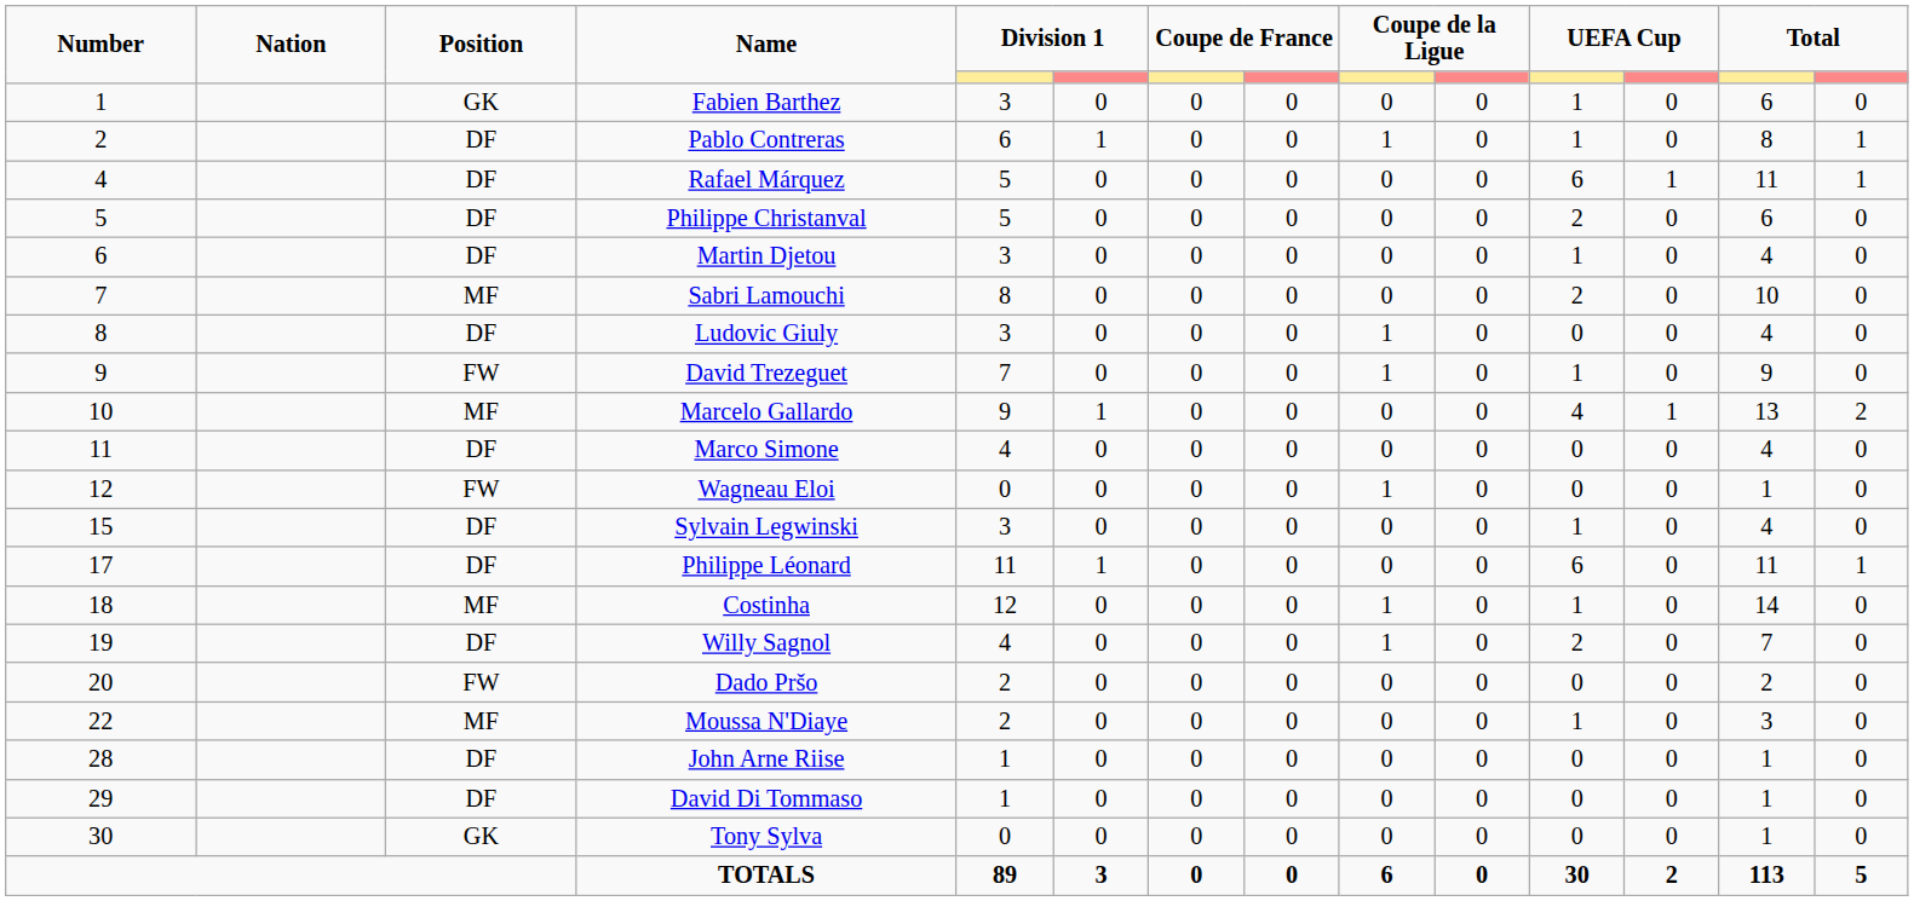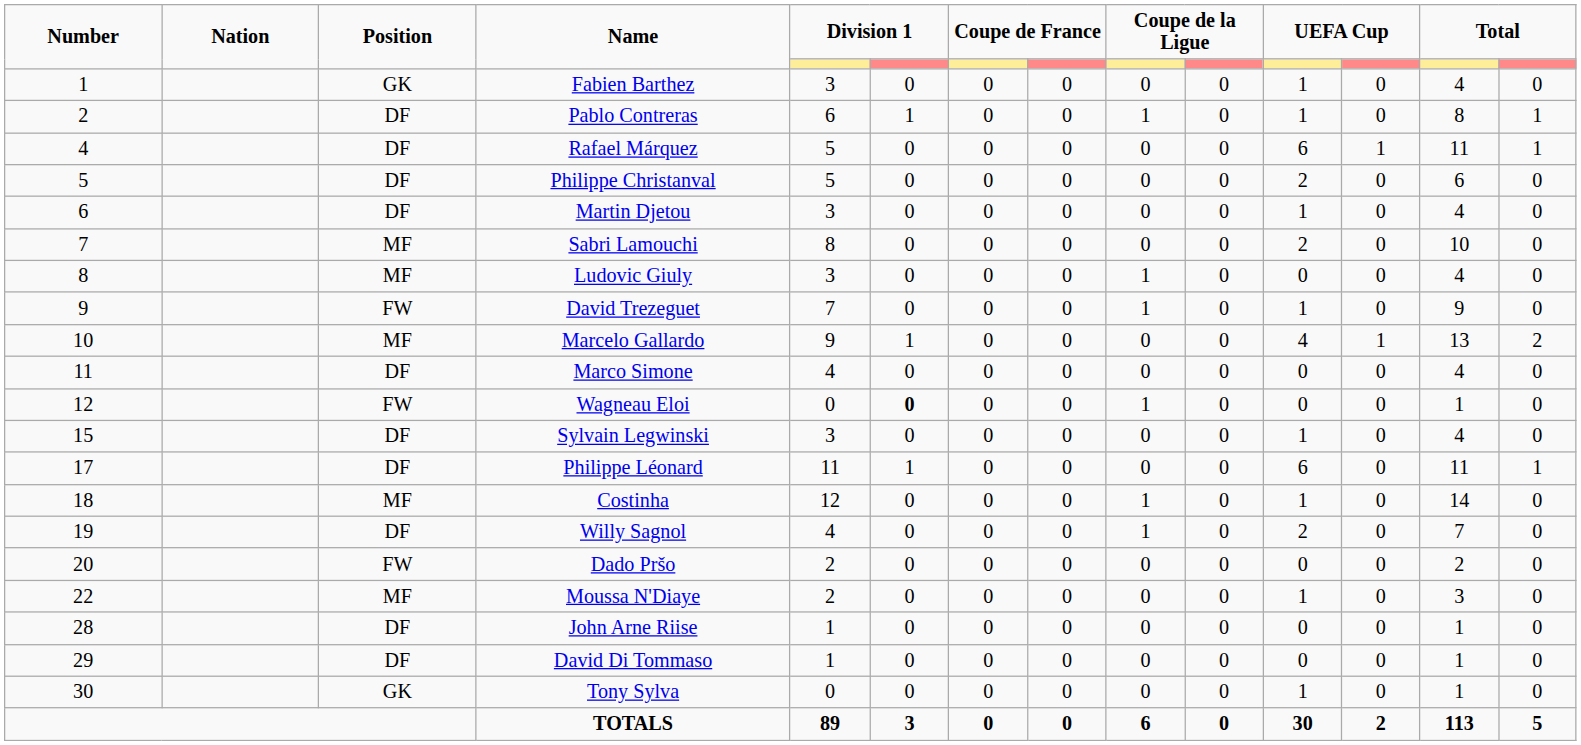 <table class="wikitable" style="font-size: 100%; text-align: center;">
 <tr>
 <td rowspan="2" width="10%" align="center"><strong>Number</strong></td>
 <td rowspan="2" width="10%" align="center"><strong>Nation</strong></td>
 <td rowspan="2" width="10%" align="center"><strong>Position</strong></td>
 <td rowspan="2" width="20%" align="center"><strong>Name</strong></td>
 <td colspan="2" align="center"><strong>Division 1</strong></td>
 <td colspan="2" align="center"><strong>Coupe de France</strong></td>
 <td colspan="2" align="center"><strong>Coupe de la Ligue</strong></td>
 <td colspan="2" align="center"><strong>UEFA Cup</strong></td>
 <td colspan="2" align="center"><strong>Total</strong></td>
 </tr>
 <tr>
 <th width=60 style="background: #FFEE99"></th>
 <th width=60 style="background: #FF8888"></th>
 <th width=60 style="background: #FFEE99"></th>
 <th width=60 style="background: #FF8888"></th>
 <th width=60 style="background: #FFEE99"></th>
 <th width=60 style="background: #FF8888"></th>
 <th width=60 style="background: #FFEE99"></th>
 <th width=60 style="background: #FF8888"></th>
 <th width=60 style="background: #FFEE99"></th>
 <th width=60 style="background: #FF8888"></th>
 </tr>
 <tr>
 <td>1</td>
 <td></td>
 <td>GK</td>
 <td><a href='#'>Fabien Barthez</a></td>
 <td>3</td>
 <td>0</td>
 <td>0</td>
 <td>0</td>
 <td>0</td>
 <td>0</td>
 <td>1</td>
 <td>0</td>
-<td>6</td>
+<td>4</td>
 <td>0</td>
 </tr>
 <tr>
 <td>2</td>
 <td></td>
 <td>DF</td>
 <td><a href='#'>Pablo Contreras</a></td>
 <td>6</td>
 <td>1</td>
 <td>0</td>
 <td>0</td>
 <td>1</td>
 <td>0</td>
 <td>1</td>
 <td>0</td>
 <td>8</td>
 <td>1</td>
 </tr>
 <tr>
 <td>4</td>
 <td></td>
 <td>DF</td>
 <td><a href='#'>Rafael Márquez</a></td>
 <td>5</td>
 <td>0</td>
 <td>0</td>
 <td>0</td>
 <td>0</td>
 <td>0</td>
 <td>6</td>
 <td>1</td>
 <td>11</td>
 <td>1</td>
 </tr>
 <tr>
 <td>5</td>
 <td></td>
 <td>DF</td>
 <td><a href='#'>Philippe Christanval</a></td>
 <td>5</td>
 <td>0</td>
 <td>0</td>
 <td>0</td>
 <td>0</td>
 <td>0</td>
 <td>2</td>
 <td>0</td>
 <td>6</td>
 <td>0</td>
 </tr>
 <tr>
 <td>6</td>
 <td></td>
 <td>DF</td>
 <td><a href='#'>Martin Djetou</a></td>
 <td>3</td>
 <td>0</td>
 <td>0</td>
 <td>0</td>
 <td>0</td>
 <td>0</td>
 <td>1</td>
 <td>0</td>
 <td>4</td>
 <td>0</td>
 </tr>
 <tr>
 <td>7</td>
 <td></td>
 <td>MF</td>
 <td><a href='#'>Sabri Lamouchi</a></td>
 <td>8</td>
 <td>0</td>
 <td>0</td>
 <td>0</td>
 <td>0</td>
 <td>0</td>
 <td>2</td>
 <td>0</td>
 <td>10</td>
 <td>0</td>
 </tr>
 <tr>
 <td>8</td>
 <td></td>
-<td>DF</td>
+<td>MF</td>
 <td><a href='#'>Ludovic Giuly</a></td>
 <td>3</td>
 <td>0</td>
 <td>0</td>
 <td>0</td>
 <td>1</td>
 <td>0</td>
 <td>0</td>
 <td>0</td>
 <td>4</td>
 <td>0</td>
 </tr>
 <tr>
 <td>9</td>
 <td></td>
 <td>FW</td>
 <td><a href='#'>David Trezeguet</a></td>
 <td>7</td>
 <td>0</td>
 <td>0</td>
 <td>0</td>
 <td>1</td>
 <td>0</td>
 <td>1</td>
 <td>0</td>
 <td>9</td>
 <td>0</td>
 </tr>
 <tr>
 <td>10</td>
 <td></td>
 <td>MF</td>
 <td><a href='#'>Marcelo Gallardo</a></td>
 <td>9</td>
 <td>1</td>
 <td>0</td>
 <td>0</td>
 <td>0</td>
 <td>0</td>
 <td>4</td>
 <td>1</td>
 <td>13</td>
 <td>2</td>
 </tr>
 <tr>
 <td>11</td>
 <td></td>
 <td>DF</td>
 <td><a href='#'>Marco Simone</a></td>
 <td>4</td>
 <td>0</td>
 <td>0</td>
 <td>0</td>
 <td>0</td>
 <td>0</td>
 <td>0</td>
 <td>0</td>
 <td>4</td>
 <td>0</td>
 </tr>
 <tr>
 <td>12</td>
 <td></td>
 <td>FW</td>
 <td><a href='#'>Wagneau Eloi</a></td>
 <td>0</td>
-<td>0</td>
+<td><strong>0</strong></td>
 <td>0</td>
 <td>0</td>
 <td>1</td>
 <td>0</td>
 <td>0</td>
 <td>0</td>
 <td>1</td>
 <td>0</td>
 </tr>
 <tr>
 <td>15</td>
 <td></td>
 <td>DF</td>
 <td><a href='#'>Sylvain Legwinski</a></td>
 <td>3</td>
 <td>0</td>
 <td>0</td>
 <td>0</td>
 <td>0</td>
 <td>0</td>
 <td>1</td>
 <td>0</td>
 <td>4</td>
 <td>0</td>
 </tr>
 <tr>
 <td>17</td>
 <td></td>
 <td>DF</td>
 <td><a href='#'>Philippe Léonard</a></td>
 <td>11</td>
 <td>1</td>
 <td>0</td>
 <td>0</td>
 <td>0</td>
 <td>0</td>
 <td>6</td>
 <td>0</td>
 <td>11</td>
 <td>1</td>
 </tr>
 <tr>
 <td>18</td>
 <td></td>
 <td>MF</td>
 <td><a href='#'>Costinha</a></td>
 <td>12</td>
 <td>0</td>
 <td>0</td>
 <td>0</td>
 <td>1</td>
 <td>0</td>
 <td>1</td>
 <td>0</td>
 <td>14</td>
 <td>0</td>
 </tr>
 <tr>
 <td>19</td>
 <td></td>
 <td>DF</td>
 <td><a href='#'>Willy Sagnol</a></td>
 <td>4</td>
 <td>0</td>
 <td>0</td>
 <td>0</td>
 <td>1</td>
 <td>0</td>
 <td>2</td>
 <td>0</td>
 <td>7</td>
 <td>0</td>
 </tr>
 <tr>
 <td>20</td>
 <td></td>
 <td>FW</td>
 <td><a href='#'>Dado Pršo</a></td>
 <td>2</td>
 <td>0</td>
 <td>0</td>
 <td>0</td>
 <td>0</td>
 <td>0</td>
 <td>0</td>
 <td>0</td>
 <td>2</td>
 <td>0</td>
 </tr>
 <tr>
 <td>22</td>
 <td></td>
 <td>MF</td>
 <td><a href='#'>Moussa N'Diaye</a></td>
 <td>2</td>
 <td>0</td>
 <td>0</td>
 <td>0</td>
 <td>0</td>
 <td>0</td>
 <td>1</td>
 <td>0</td>
 <td>3</td>
 <td>0</td>
 </tr>
 <tr>
 <td>28</td>
 <td></td>
 <td>DF</td>
 <td><a href='#'>John Arne Riise</a></td>
 <td>1</td>
 <td>0</td>
 <td>0</td>
 <td>0</td>
 <td>0</td>
 <td>0</td>
 <td>0</td>
 <td>0</td>
 <td>1</td>
 <td>0</td>
 </tr>
 <tr>
 <td>29</td>
 <td></td>
 <td>DF</td>
 <td><a href='#'>David Di Tommaso</a></td>
 <td>1</td>
 <td>0</td>
 <td>0</td>
 <td>0</td>
 <td>0</td>
 <td>0</td>
 <td>0</td>
 <td>0</td>
 <td>1</td>
 <td>0</td>
 </tr>
 <tr>
 <td>30</td>
 <td></td>
 <td>GK</td>
 <td><a href='#'>Tony Sylva</a></td>
 <td>0</td>
 <td>0</td>
 <td>0</td>
 <td>0</td>
 <td>0</td>
 <td>0</td>
-<td>0</td>
+<td>1</td>
 <td>0</td>
 <td>1</td>
 <td>0</td>
 </tr>
 <tr>
 <td colspan="3"></td>
 <td><strong>TOTALS</strong></td>
 <td><strong>89</strong></td>
 <td><strong>3</strong></td>
 <td><strong>0</strong></td>
 <td><strong>0</strong></td>
 <td><strong>6</strong></td>
 <td><strong>0</strong></td>
 <td><strong>30</strong></td>
 <td><strong>2</strong></td>
 <td><strong>113</strong></td>
 <td><strong>5</strong></td>
 </tr>
 </table>
